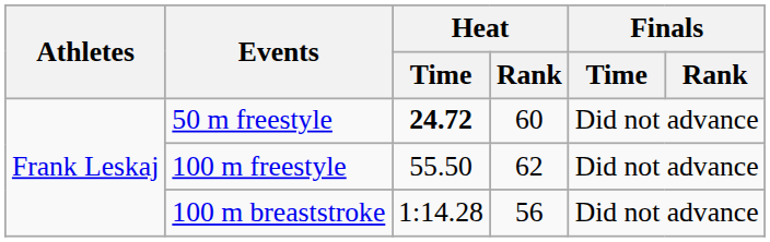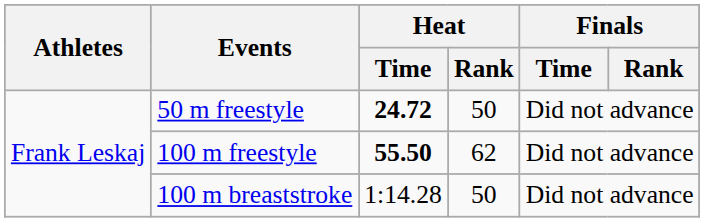 <table class=wikitable style=font-size:90%>
 <tr>
 <th rowspan=2>Athletes</th>
 <th rowspan=2>Events</th>
 <th colspan=2>Heat</th>
 <th colspan=2>Finals</th>
 </tr>
 <tr>
 <th>Time</th>
 <th>Rank</th>
 <th>Time</th>
 <th>Rank</th>
 </tr>
 <tr>
 <td rowspan=3><a href='#'>Frank Leskaj</a></td>
 <td><a href='#'>50 m freestyle</a></td>
 <td align=center><strong>24.72</strong></td>
-<td align=center>60</td>
+<td align=center>50</td>
 <td colspan=2 align=center>Did not advance</td>
 </tr>
 <tr>
 <td><a href='#'>100 m freestyle</a></td>
-<td align=center>55.50</td>
+<td align=center><strong>55.50</strong></td>
 <td align=center>62</td>
 <td colspan=2 align=center>Did not advance</td>
 </tr>
 <tr>
 <td><a href='#'>100 m breaststroke</a></td>
 <td align=center>1:14.28</td>
-<td align=center>56</td>
+<td align=center>50</td>
 <td colspan=2 align=center>Did not advance</td>
 </tr>
 </table>
